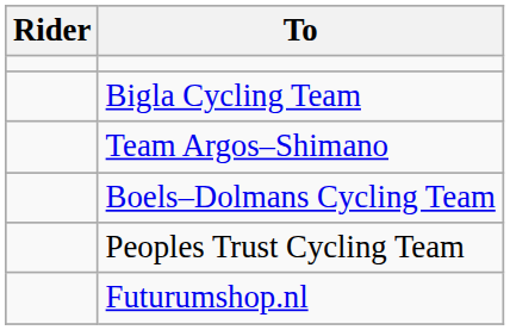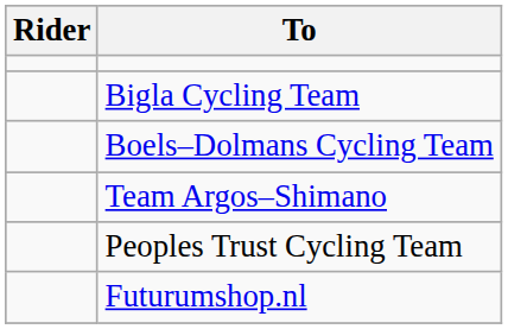 <table class="wikitable sortable">
 <tr>
 <th>Rider</th>
 <th>To</th>
 </tr>
 <tr>
 <td></td>
 <td></td>
 </tr>
 <tr>
 <td></td>
 <td><a href='#'>Bigla Cycling Team</a></td>
 </tr>
 <tr>
 <td></td>
-<td><a href='#'>Team Argos–Shimano</a></td>
+<td><a href='#'>Boels–Dolmans Cycling Team</a></td>
 </tr>
 <tr>
 <td></td>
-<td><a href='#'>Boels–Dolmans Cycling Team</a></td>
+<td><a href='#'>Team Argos–Shimano</a></td>
 </tr>
 <tr>
 <td></td>
 <td>Peoples Trust Cycling Team</td>
 </tr>
 <tr>
 <td></td>
 <td><a href='#'>Futurumshop.nl</a></td>
 </tr>
 </table>
